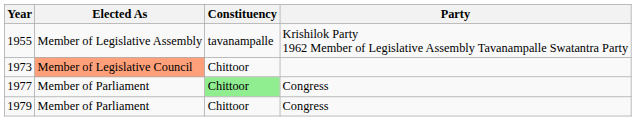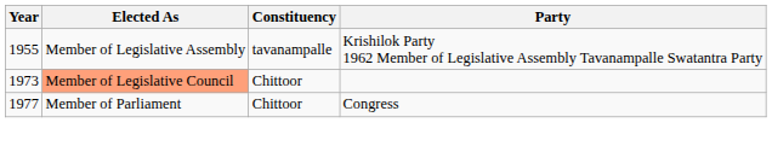 <table class="wikitable">
 <tr>
 <th>Year</th>
 <th>Elected As</th>
 <th>Constituency</th>
 <th>Party</th>
 </tr>
 <tr>
 <td>1955</td>
 <td>Member of Legislative Assembly</td>
 <td>tavanampalle</td>
 <td>Krishilok Party<br>1962   Member of Legislative Assembly    Tavanampalle   Swatantra Party</td>
 </tr>
 <tr>
 <td>1973</td>
 <td style="background: lightsalmon;">Member of Legislative Council</td>
 <td>Chittoor</td>
 <td></td>
 </tr>
 <tr>
 <td>1977</td>
 <td>Member of Parliament</td>
-<td style="background: lightgreen;">Chittoor</td>
-<td>Congress</td>
-</tr>
-<tr>
-<td>1979</td>
-<td>Member of Parliament</td>
 <td>Chittoor</td>
 <td>Congress</td>
 </tr>
 </table>
